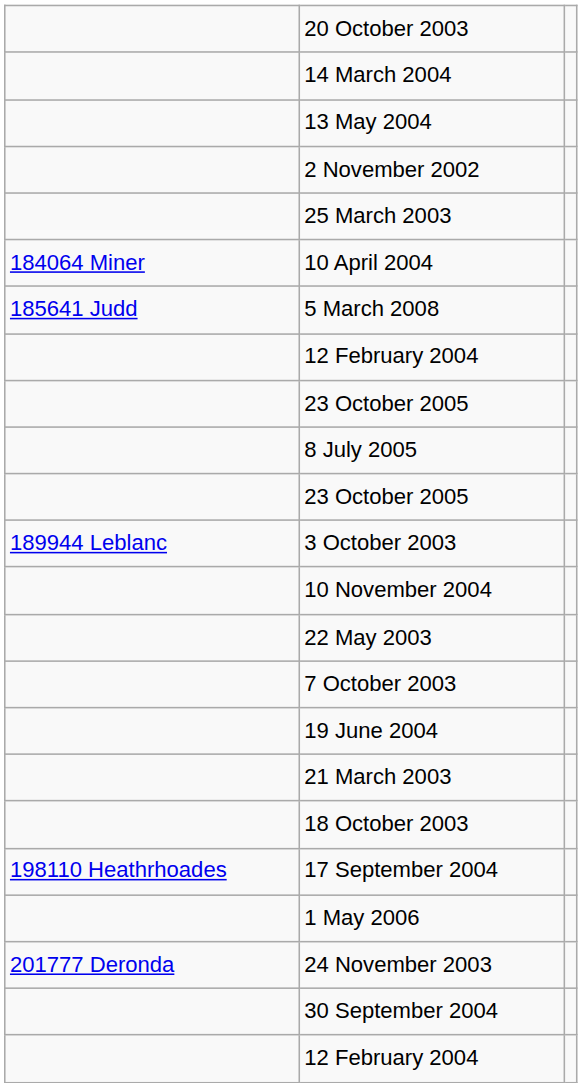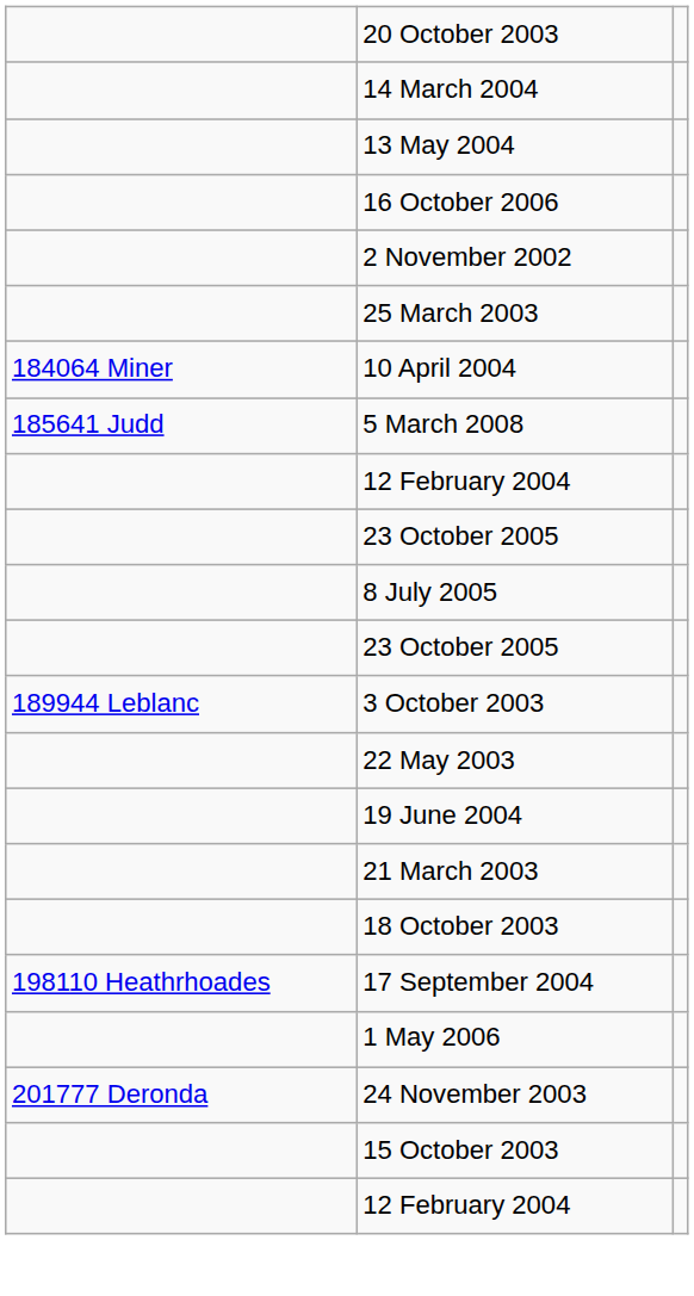 <table class="wikitable" style="font-size: 89%; float: left; width: 26em; margin-right: 1em; line-height: 1.65em">
 <tr>
 <td></td>
 <td>20 October 2003</td>
 <td></td>
 </tr>
 <tr>
 <td></td>
 <td>14 March 2004</td>
 <td></td>
 </tr>
 <tr>
 <td></td>
 <td>13 May 2004</td>
+<td></td>
+</tr>
+<tr>
+<td></td>
+<td>16 October 2006</td>
 <td></td>
 </tr>
 <tr>
 <td></td>
 <td>2 November 2002</td>
 <td></td>
 </tr>
 <tr>
 <td></td>
 <td>25 March 2003</td>
 <td></td>
 </tr>
 <tr>
 <td><a href='#'>184064 Miner</a></td>
 <td>10 April 2004</td>
 <td></td>
 </tr>
 <tr>
 <td><a href='#'>185641 Judd</a></td>
 <td>5 March 2008</td>
 <td></td>
 </tr>
 <tr>
 <td></td>
 <td>12 February 2004</td>
 <td></td>
 </tr>
 <tr>
 <td></td>
 <td>23 October 2005</td>
 <td></td>
 </tr>
 <tr>
 <td></td>
 <td>8 July 2005</td>
 <td></td>
 </tr>
 <tr>
 <td></td>
 <td>23 October 2005</td>
 <td></td>
 </tr>
 <tr>
 <td><a href='#'>189944 Leblanc</a></td>
 <td>3 October 2003</td>
 <td></td>
 </tr>
 <tr>
 <td></td>
-<td>10 November 2004</td>
-<td></td>
-</tr>
-<tr>
-<td></td>
 <td>22 May 2003</td>
-<td></td>
-</tr>
-<tr>
-<td></td>
-<td>7 October 2003</td>
 <td></td>
 </tr>
 <tr>
 <td></td>
 <td>19 June 2004</td>
 <td></td>
 </tr>
 <tr>
 <td></td>
 <td>21 March 2003</td>
 <td></td>
 </tr>
 <tr>
 <td></td>
 <td>18 October 2003</td>
 <td></td>
 </tr>
 <tr>
 <td><a href='#'>198110 Heathrhoades</a></td>
 <td>17 September 2004</td>
 <td></td>
 </tr>
 <tr>
 <td></td>
 <td>1 May 2006</td>
 <td></td>
 </tr>
 <tr>
 <td><a href='#'>201777 Deronda</a></td>
 <td>24 November 2003</td>
 <td></td>
 </tr>
 <tr>
 <td></td>
-<td>30 September 2004</td>
+<td>15 October 2003</td>
 <td></td>
 </tr>
 <tr>
 <td></td>
 <td>12 February 2004</td>
 <td></td>
 </tr>
 </table>
